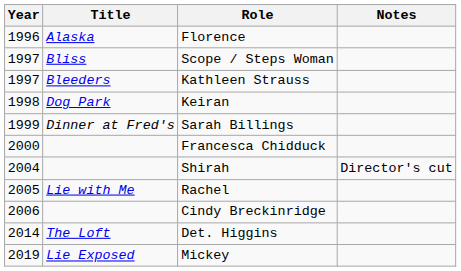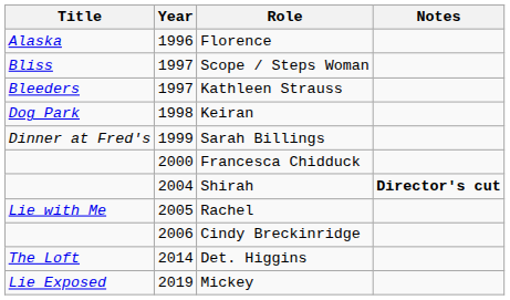 <table class="wikitable sortable">
 <tr>
+<th>Title</th>
 <th>Year</th>
-<th>Title</th>
 <th>Role</th>
 <th class="unsortable">Notes</th>
 </tr>
 <tr>
+<td><em><a href='#'>Alaska</a></em></td>
 <td>1996</td>
-<td><em><a href='#'>Alaska</a></em></td>
 <td>Florence</td>
 <td></td>
 </tr>
 <tr>
+<td><em><a href='#'>Bliss</a></em></td>
 <td>1997</td>
-<td><em><a href='#'>Bliss</a></em></td>
 <td>Scope / Steps Woman</td>
 <td></td>
 </tr>
 <tr>
+<td><em><a href='#'>Bleeders</a></em></td>
 <td>1997</td>
-<td><em><a href='#'>Bleeders</a></em></td>
 <td>Kathleen Strauss</td>
 <td></td>
 </tr>
 <tr>
+<td><em><a href='#'>Dog Park</a></em></td>
 <td>1998</td>
-<td><em><a href='#'>Dog Park</a></em></td>
 <td>Keiran</td>
 <td></td>
 </tr>
 <tr>
+<td><em>Dinner at Fred's</em></td>
 <td>1999</td>
-<td><em>Dinner at Fred's</em></td>
 <td>Sarah Billings</td>
 <td></td>
 </tr>
 <tr>
+<td><em></em></td>
 <td>2000</td>
-<td><em></em></td>
 <td>Francesca Chidduck</td>
 <td></td>
 </tr>
 <tr>
+<td><em></em></td>
 <td>2004</td>
-<td><em></em></td>
 <td>Shirah</td>
-<td>Director's cut</td>
+<td><strong>Director's cut</strong></td>
 </tr>
 <tr>
+<td><em><a href='#'>Lie with Me</a></em></td>
 <td>2005</td>
-<td><em><a href='#'>Lie with Me</a></em></td>
 <td>Rachel</td>
 <td></td>
 </tr>
 <tr>
+<td><em></em></td>
 <td>2006</td>
-<td><em></em></td>
 <td>Cindy Breckinridge</td>
 <td></td>
 </tr>
 <tr>
+<td data-sort-value="Loft, The"><em><a href='#'>The Loft</a></em></td>
 <td>2014</td>
-<td data-sort-value="Loft, The"><em><a href='#'>The Loft</a></em></td>
 <td>Det. Higgins</td>
 <td></td>
 </tr>
 <tr>
+<td><em><a href='#'>Lie Exposed</a></em></td>
 <td>2019</td>
-<td><em><a href='#'>Lie Exposed</a></em></td>
 <td>Mickey</td>
 <td></td>
 </tr>
 </table>
